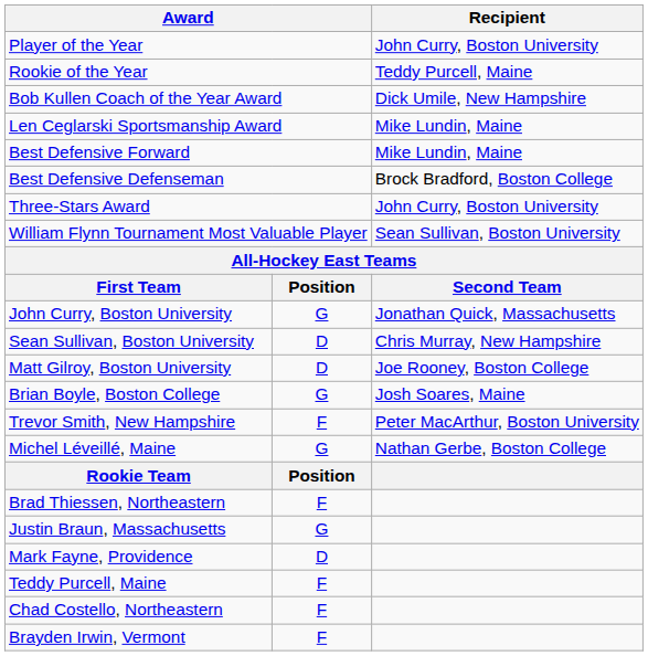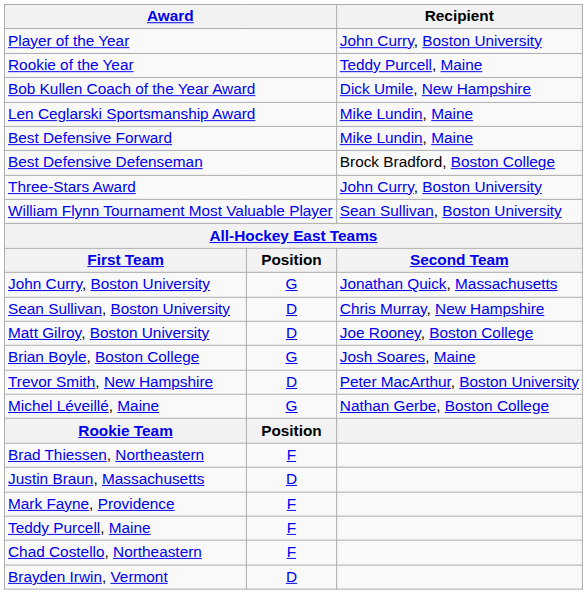 <table class="wikitable">
 <tr>
 <th colspan=2><a href='#'>Award</a></th>
 <th>Recipient</th>
 </tr>
 <tr>
 <td colspan=2><a href='#'>Player of the Year</a></td>
 <td><a href='#'>John Curry</a>, <a href='#'>Boston University</a></td>
 </tr>
 <tr>
 <td colspan=2><a href='#'>Rookie of the Year</a></td>
 <td><a href='#'>Teddy Purcell</a>, <a href='#'>Maine</a></td>
 </tr>
 <tr>
 <td colspan=2><a href='#'>Bob Kullen Coach of the Year Award</a></td>
 <td><a href='#'>Dick Umile</a>, <a href='#'>New Hampshire</a></td>
 </tr>
 <tr>
 <td colspan=2><a href='#'>Len Ceglarski Sportsmanship Award</a></td>
 <td><a href='#'>Mike Lundin</a>, <a href='#'>Maine</a></td>
 </tr>
 <tr>
 <td colspan=2><a href='#'>Best Defensive Forward</a></td>
 <td><a href='#'>Mike Lundin</a>, <a href='#'>Maine</a></td>
 </tr>
 <tr>
 <td colspan=2><a href='#'>Best Defensive Defenseman</a></td>
 <td>Brock Bradford, <a href='#'>Boston College</a></td>
 </tr>
 <tr>
 <td colspan=2><a href='#'>Three-Stars Award</a></td>
 <td><a href='#'>John Curry</a>, <a href='#'>Boston University</a></td>
 </tr>
 <tr>
 <td colspan=2><a href='#'>William Flynn Tournament Most Valuable Player</a></td>
 <td><a href='#'>Sean Sullivan</a>, <a href='#'>Boston University</a></td>
 </tr>
 <tr>
 <th colspan=3><a href='#'>All-Hockey East Teams</a></th>
 </tr>
 <tr>
 <th><a href='#'>First Team</a></th>
 <th>  Position  </th>
 <th><a href='#'>Second Team</a></th>
 </tr>
 <tr>
 <td><a href='#'>John Curry</a>, <a href='#'>Boston University</a></td>
 <td align=center><a href='#'>G</a></td>
 <td><a href='#'>Jonathan Quick</a>, <a href='#'>Massachusetts</a></td>
 </tr>
 <tr>
 <td><a href='#'>Sean Sullivan</a>, <a href='#'>Boston University</a></td>
 <td align=center><a href='#'>D</a></td>
 <td><a href='#'>Chris Murray</a>, <a href='#'>New Hampshire</a></td>
 </tr>
 <tr>
 <td><a href='#'>Matt Gilroy</a>, <a href='#'>Boston University</a></td>
 <td align=center><a href='#'>D</a></td>
 <td><a href='#'>Joe Rooney</a>, <a href='#'>Boston College</a></td>
 </tr>
 <tr>
 <td><a href='#'>Brian Boyle</a>, <a href='#'>Boston College</a></td>
 <td align=center><a href='#'>G</a></td>
 <td><a href='#'>Josh Soares</a>, <a href='#'>Maine</a></td>
 </tr>
 <tr>
 <td><a href='#'>Trevor Smith</a>, <a href='#'>New Hampshire</a></td>
-<td align=center><a href='#'>F</a></td>
+<td align=center><a href='#'>D</a></td>
 <td><a href='#'>Peter MacArthur</a>, <a href='#'>Boston University</a></td>
 </tr>
 <tr>
 <td><a href='#'>Michel Léveillé</a>, <a href='#'>Maine</a></td>
 <td align=center><a href='#'>G</a></td>
 <td><a href='#'>Nathan Gerbe</a>, <a href='#'>Boston College</a></td>
 </tr>
 <tr>
 <th><a href='#'>Rookie Team</a></th>
 <th>  Position  </th>
 <th></th>
 </tr>
 <tr>
 <td><a href='#'>Brad Thiessen</a>, <a href='#'>Northeastern</a></td>
 <td align=center><a href='#'>F</a></td>
 <td></td>
 </tr>
 <tr>
 <td><a href='#'>Justin Braun</a>, <a href='#'>Massachusetts</a></td>
-<td align=center><a href='#'>G</a></td>
+<td align=center><a href='#'>D</a></td>
 <td></td>
 </tr>
 <tr>
 <td><a href='#'>Mark Fayne</a>, <a href='#'>Providence</a></td>
-<td align=center><a href='#'>D</a></td>
+<td align=center><a href='#'>F</a></td>
 <td></td>
 </tr>
 <tr>
 <td><a href='#'>Teddy Purcell</a>, <a href='#'>Maine</a></td>
 <td align=center><a href='#'>F</a></td>
 <td></td>
 </tr>
 <tr>
 <td><a href='#'>Chad Costello</a>, <a href='#'>Northeastern</a></td>
 <td align=center><a href='#'>F</a></td>
 <td></td>
 </tr>
 <tr>
 <td><a href='#'>Brayden Irwin</a>, <a href='#'>Vermont</a></td>
-<td align=center><a href='#'>F</a></td>
+<td align=center><a href='#'>D</a></td>
 <td></td>
 </tr>
 </table>
